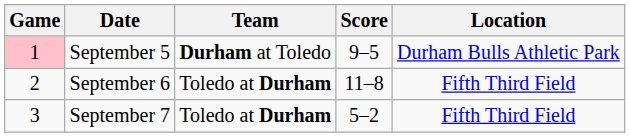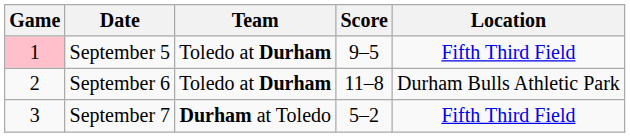 <table class="wikitable" style="text-align:center">
 <tr>
 <th>Game</th>
 <th>Date</th>
 <th>Team</th>
 <th>Score</th>
 <th>Location</th>
 </tr>
 <tr>
 <td style="background: pink;">1</td>
 <td>September 5</td>
-<td><strong>Durham</strong> at Toledo</td>
+<td>Toledo at <strong>Durham</strong></td>
 <td>9–5</td>
-<td><a href='#'>Durham Bulls Athletic Park</a></td>
+<td><a href='#'>Fifth Third Field</a></td>
 </tr>
 <tr>
 <td>2</td>
 <td>September 6</td>
 <td>Toledo at <strong>Durham</strong></td>
 <td>11–8</td>
-<td><a href='#'>Fifth Third Field</a></td>
+<td>Durham Bulls Athletic Park</td>
 </tr>
 <tr>
 <td>3</td>
 <td>September 7</td>
-<td>Toledo at <strong>Durham</strong></td>
+<td><strong>Durham</strong> at Toledo</td>
 <td>5–2</td>
 <td><a href='#'>Fifth Third Field</a></td>
 </tr>
 </table>
